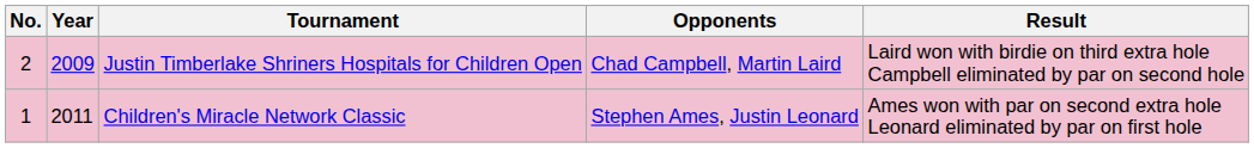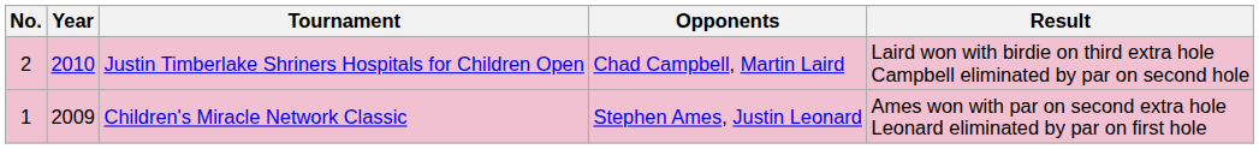 <table class="wikitable" style="font-size:95%;">
 <tr>
 <th>No.</th>
 <th>Year</th>
 <th>Tournament</th>
 <th>Opponents</th>
 <th>Result</th>
 </tr>
 <tr style="background:#F2C1D1;">
 <td align=center>2</td>
-<td><a href='#'>2009</a></td>
+<td><a href='#'>2010</a></td>
 <td><a href='#'>Justin Timberlake Shriners Hospitals for Children Open</a></td>
 <td> <a href='#'>Chad Campbell</a>,  <a href='#'>Martin Laird</a></td>
 <td>Laird won with birdie on third extra hole<br>Campbell eliminated by par on second hole</td>
 </tr>
 <tr style="background:#F2C1D1;">
 <td align=center>1</td>
-<td>2011</td>
+<td>2009</td>
 <td><a href='#'>Children's Miracle Network Classic</a></td>
 <td> <a href='#'>Stephen Ames</a>,  <a href='#'>Justin Leonard</a></td>
 <td>Ames won with par on second extra hole<br>Leonard eliminated by par on first hole</td>
 </tr>
 </table>
